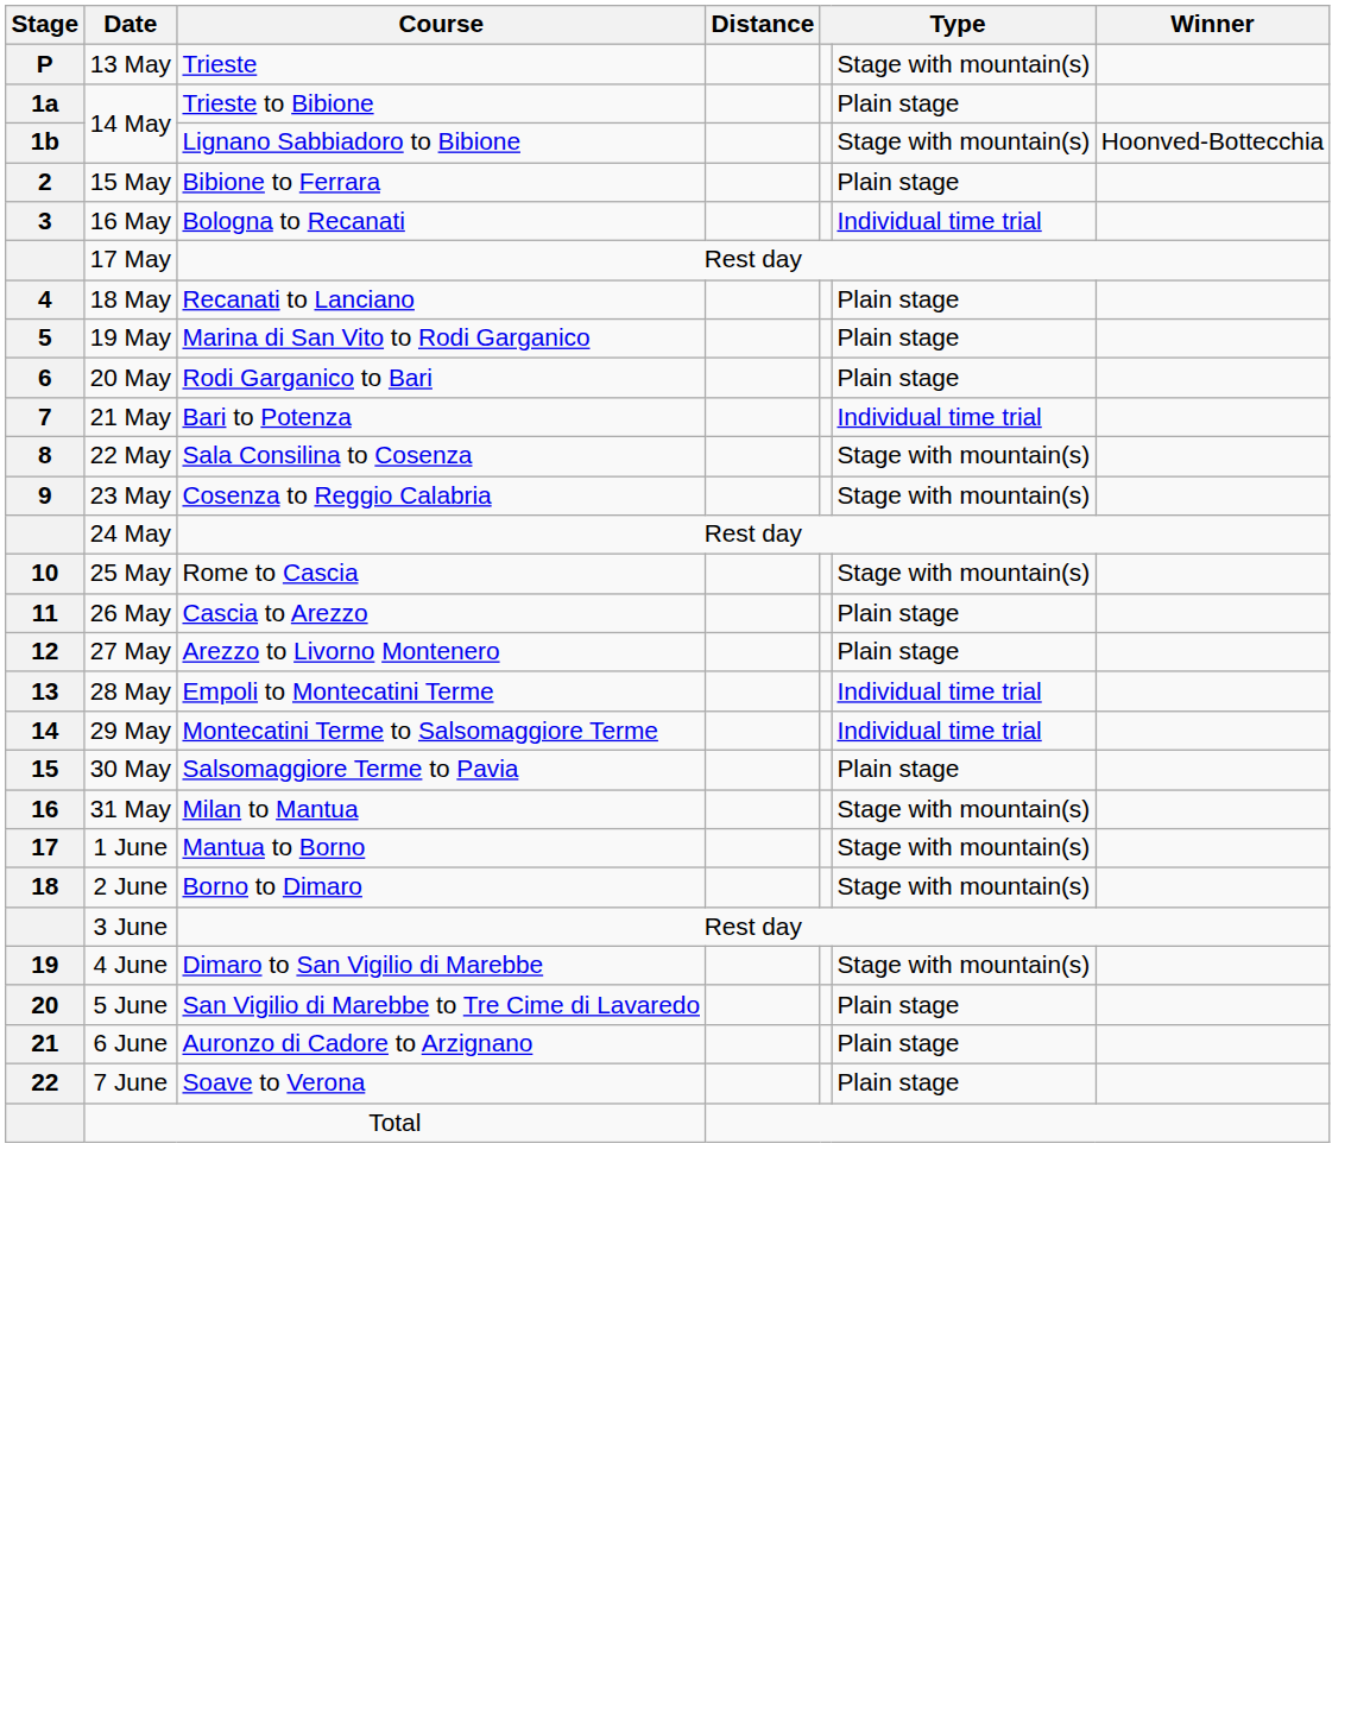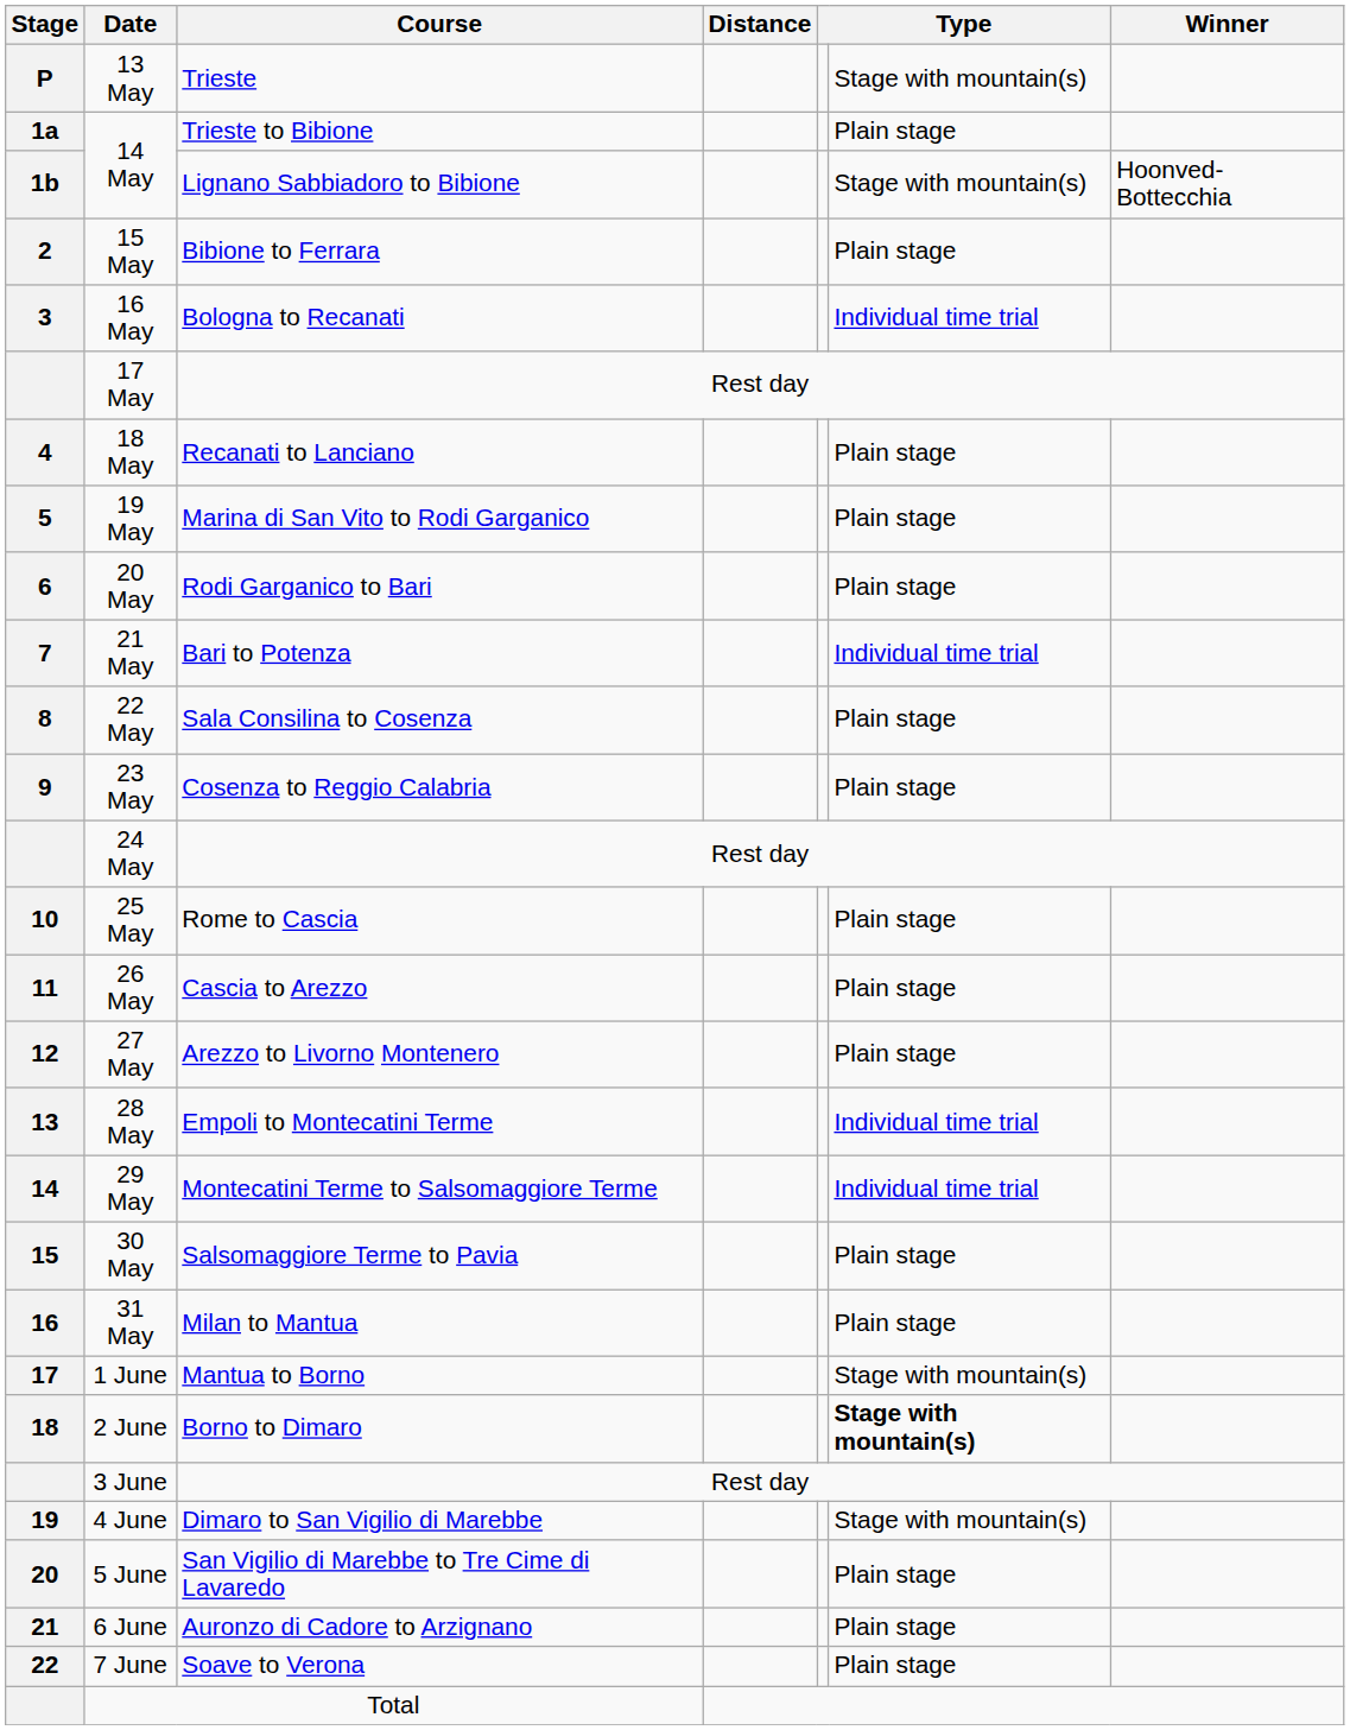 <table class="wikitable">
 <tr style="background:#efefef;">
 <th>Stage</th>
 <th>Date</th>
 <th>Course</th>
 <th>Distance</th>
 <th colspan="2">Type</th>
 <th>Winner</th>
 </tr>
 <tr>
 <th style="text-align:center">P</th>
 <td style="text-align:center;">13 May</td>
 <td><a href='#'>Trieste</a></td>
 <td style="text-align:center;"></td>
 <td style="text-align:center;"></td>
 <td>Stage with mountain(s)</td>
 <td></td>
 </tr>
 <tr>
 <th style="text-align:center">1a</th>
 <td style="text-align:center;" rowspan="2">14 May</td>
 <td><a href='#'>Trieste</a> to <a href='#'>Bibione</a></td>
 <td style="text-align:center;"></td>
 <td style="text-align:center;"></td>
 <td>Plain stage</td>
 <td></td>
 </tr>
 <tr>
 <th style="text-align:center">1b</th>
 <td><a href='#'>Lignano Sabbiadoro</a> to <a href='#'>Bibione</a></td>
 <td style="text-align:center;"></td>
 <td style="text-align:center;"></td>
 <td>Stage with mountain(s)</td>
 <td>Hoonved-Bottecchia</td>
 </tr>
 <tr>
 <th style="text-align:center">2</th>
 <td style="text-align:center;">15 May</td>
 <td><a href='#'>Bibione</a> to <a href='#'>Ferrara</a></td>
 <td style="text-align:center;"></td>
 <td style="text-align:center;"></td>
 <td>Plain stage</td>
 <td></td>
 </tr>
 <tr>
 <th style="text-align:center">3</th>
 <td style="text-align:center;">16 May</td>
 <td><a href='#'>Bologna</a> to <a href='#'>Recanati</a></td>
 <td style="text-align:center;"></td>
 <td style="text-align:center;"></td>
 <td><a href='#'>Individual time trial</a></td>
 <td></td>
 </tr>
 <tr>
 <th></th>
 <td style="text-align:center;">17 May</td>
 <td colspan="6" style="text-align:center;">Rest day</td>
 </tr>
 <tr>
 <th style="text-align:center">4</th>
 <td style="text-align:center;">18 May</td>
 <td><a href='#'>Recanati</a> to <a href='#'>Lanciano</a></td>
 <td style="text-align:center;"></td>
 <td style="text-align:center;"></td>
 <td>Plain stage</td>
 <td></td>
 </tr>
 <tr>
 <th style="text-align:center">5</th>
 <td style="text-align:center;">19 May</td>
 <td><a href='#'>Marina di San Vito</a> to <a href='#'>Rodi Garganico</a></td>
 <td style="text-align:center;"></td>
 <td style="text-align:center;"></td>
 <td>Plain stage</td>
 <td></td>
 </tr>
 <tr>
 <th style="text-align:center">6</th>
 <td style="text-align:center;">20 May</td>
 <td><a href='#'>Rodi Garganico</a> to <a href='#'>Bari</a></td>
 <td style="text-align:center;"></td>
 <td style="text-align:center;"></td>
 <td>Plain stage</td>
 <td></td>
 </tr>
 <tr>
 <th style="text-align:center">7</th>
 <td style="text-align:center;">21 May</td>
 <td><a href='#'>Bari</a> to <a href='#'>Potenza</a></td>
 <td style="text-align:center;"></td>
 <td style="text-align:center;"></td>
 <td><a href='#'>Individual time trial</a></td>
 <td></td>
 </tr>
 <tr>
 <th style="text-align:center">8</th>
 <td style="text-align:center;">22 May</td>
 <td><a href='#'>Sala Consilina</a> to <a href='#'>Cosenza</a></td>
 <td style="text-align:center;"></td>
 <td style="text-align:center;"></td>
-<td>Stage with mountain(s)</td>
+<td>Plain stage</td>
 <td></td>
 </tr>
 <tr>
 <th style="text-align:center">9</th>
 <td style="text-align:center;">23 May</td>
 <td><a href='#'>Cosenza</a> to <a href='#'>Reggio Calabria</a></td>
 <td style="text-align:center;"></td>
 <td style="text-align:center;"></td>
-<td>Stage with mountain(s)</td>
+<td>Plain stage</td>
 <td></td>
 </tr>
 <tr>
 <th></th>
 <td style="text-align:center;">24 May</td>
 <td colspan="6" style="text-align:center;">Rest day</td>
 </tr>
 <tr>
 <th style="text-align:center">10</th>
 <td style="text-align:center;">25 May</td>
 <td>Rome to <a href='#'>Cascia</a></td>
 <td style="text-align:center;"></td>
 <td style="text-align:center;"></td>
-<td>Stage with mountain(s)</td>
+<td>Plain stage</td>
 <td></td>
 </tr>
 <tr>
 <th style="text-align:center">11</th>
 <td style="text-align:center;">26 May</td>
 <td><a href='#'>Cascia</a> to <a href='#'>Arezzo</a></td>
 <td style="text-align:center;"></td>
 <td style="text-align:center;"></td>
 <td>Plain stage</td>
 <td></td>
 </tr>
 <tr>
 <th style="text-align:center">12</th>
 <td style="text-align:center;">27 May</td>
 <td><a href='#'>Arezzo</a> to <a href='#'>Livorno</a> <a href='#'>Montenero</a></td>
 <td style="text-align:center;"></td>
 <td style="text-align:center;"></td>
 <td>Plain stage</td>
 <td></td>
 </tr>
 <tr>
 <th style="text-align:center">13</th>
 <td style="text-align:center;">28 May</td>
 <td><a href='#'>Empoli</a> to <a href='#'>Montecatini Terme</a></td>
 <td style="text-align:center;"></td>
 <td style="text-align:center;"></td>
 <td><a href='#'>Individual time trial</a></td>
 <td></td>
 </tr>
 <tr>
 <th style="text-align:center">14</th>
 <td style="text-align:center;">29 May</td>
 <td><a href='#'>Montecatini Terme</a> to <a href='#'>Salsomaggiore Terme</a></td>
 <td style="text-align:center;"></td>
 <td style="text-align:center;"></td>
 <td><a href='#'>Individual time trial</a></td>
 <td></td>
 </tr>
 <tr>
 <th style="text-align:center">15</th>
 <td style="text-align:center;">30 May</td>
 <td><a href='#'>Salsomaggiore Terme</a> to <a href='#'>Pavia</a></td>
 <td style="text-align:center;"></td>
 <td style="text-align:center;"></td>
 <td>Plain stage</td>
 <td></td>
 </tr>
 <tr>
 <th style="text-align:center">16</th>
 <td style="text-align:center;">31 May</td>
 <td><a href='#'>Milan</a> to <a href='#'>Mantua</a></td>
 <td style="text-align:center;"></td>
 <td style="text-align:center;"></td>
-<td>Stage with mountain(s)</td>
+<td>Plain stage</td>
 <td></td>
 </tr>
 <tr>
 <th style="text-align:center">17</th>
 <td style="text-align:center;">1 June</td>
 <td><a href='#'>Mantua</a> to <a href='#'>Borno</a></td>
 <td style="text-align:center;"></td>
 <td style="text-align:center;"></td>
 <td>Stage with mountain(s)</td>
 <td></td>
 </tr>
 <tr>
 <th style="text-align:center">18</th>
 <td style="text-align:center;">2 June</td>
 <td><a href='#'>Borno</a> to <a href='#'>Dimaro</a></td>
 <td style="text-align:center;"></td>
 <td style="text-align:center;"></td>
-<td>Stage with mountain(s)</td>
+<td><strong>Stage with mountain(s)</strong></td>
 <td></td>
 </tr>
 <tr>
 <th></th>
 <td style="text-align:center;">3 June</td>
 <td colspan="6" style="text-align:center;">Rest day</td>
 </tr>
 <tr>
 <th style="text-align:center">19</th>
 <td style="text-align:center;">4 June</td>
 <td><a href='#'>Dimaro</a> to <a href='#'>San Vigilio di Marebbe</a></td>
 <td style="text-align:center;"></td>
 <td style="text-align:center;"></td>
 <td>Stage with mountain(s)</td>
 <td></td>
 </tr>
 <tr>
 <th style="text-align:center">20</th>
 <td style="text-align:center;">5 June</td>
 <td><a href='#'>San Vigilio di Marebbe</a> to <a href='#'>Tre Cime di Lavaredo</a></td>
 <td style="text-align:center;"></td>
 <td style="text-align:center;"></td>
 <td>Plain stage</td>
 <td></td>
 </tr>
 <tr>
 <th style="text-align:center">21</th>
 <td style="text-align:center;">6 June</td>
 <td><a href='#'>Auronzo di Cadore</a> to <a href='#'>Arzignano</a></td>
 <td style="text-align:center;"></td>
 <td style="text-align:center;"></td>
 <td>Plain stage</td>
 <td></td>
 </tr>
 <tr>
 <th style="text-align:center">22</th>
 <td style="text-align:center;">7 June</td>
 <td><a href='#'>Soave</a> to <a href='#'>Verona</a></td>
 <td style="text-align:center;"></td>
 <td style="text-align:center;"></td>
 <td>Plain stage</td>
 <td></td>
 </tr>
 <tr>
 <th></th>
 <td colspan="2" style="text-align:center;">Total</td>
 <td colspan="5" style="text-align:center;"></td>
 </tr>
 </table>
